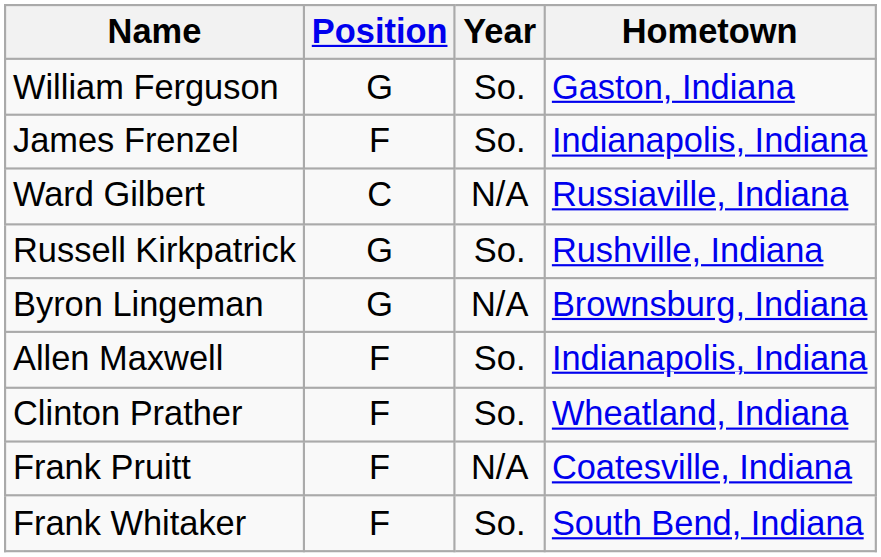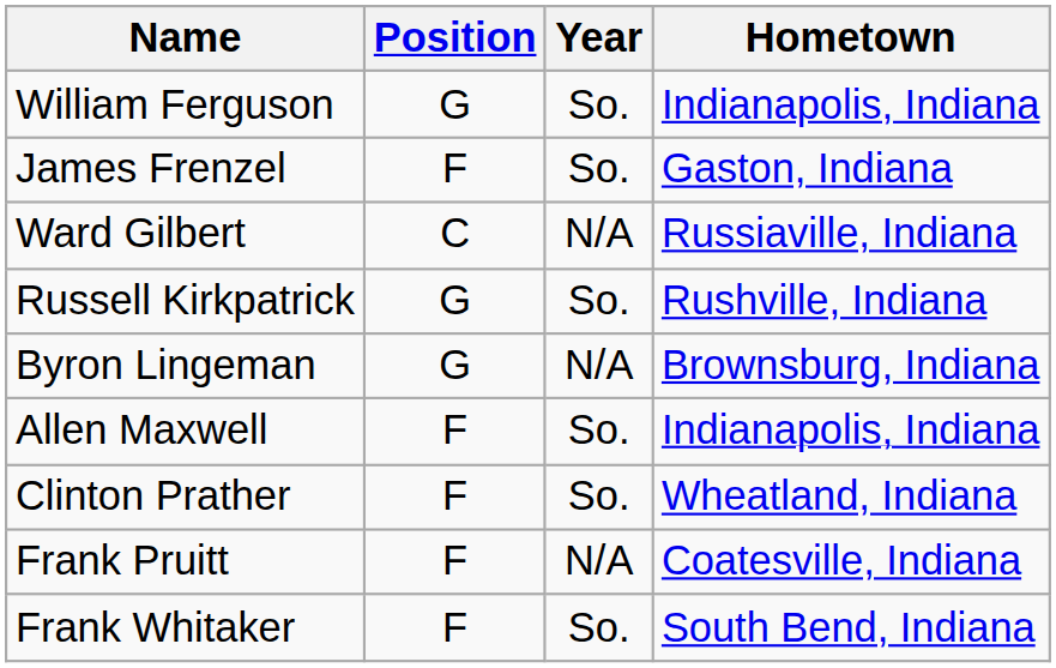 <table class="wikitable" style="text-align:center">
 <tr>
 <th>Name</th>
 <th><a href='#'>Position</a></th>
 <th>Year</th>
 <th>Hometown</th>
 </tr>
 <tr>
 <td style="text-align:left">William Ferguson</td>
 <td>G</td>
 <td>So.</td>
-<td style="text-align:left"><a href='#'>Gaston, Indiana</a></td>
+<td style="text-align:left"><a href='#'>Indianapolis, Indiana</a></td>
 </tr>
 <tr>
 <td style="text-align:left">James Frenzel</td>
 <td>F</td>
 <td>So.</td>
-<td style="text-align:left"><a href='#'>Indianapolis, Indiana</a></td>
+<td style="text-align:left"><a href='#'>Gaston, Indiana</a></td>
 </tr>
 <tr>
 <td style="text-align:left">Ward Gilbert</td>
 <td>C</td>
 <td>N/A</td>
 <td style="text-align:left"><a href='#'>Russiaville, Indiana</a></td>
 </tr>
 <tr>
 <td style="text-align:left">Russell Kirkpatrick</td>
 <td>G</td>
 <td>So.</td>
 <td style="text-align:left"><a href='#'>Rushville, Indiana</a></td>
 </tr>
 <tr>
 <td style="text-align:left">Byron Lingeman</td>
 <td>G</td>
 <td>N/A</td>
 <td style="text-align:left"><a href='#'>Brownsburg, Indiana</a></td>
 </tr>
 <tr>
 <td style="text-align:left">Allen Maxwell</td>
 <td>F</td>
 <td>So.</td>
 <td style="text-align:left"><a href='#'>Indianapolis, Indiana</a></td>
 </tr>
 <tr>
 <td style="text-align:left">Clinton Prather</td>
 <td>F</td>
 <td>So.</td>
 <td style="text-align:left"><a href='#'>Wheatland, Indiana</a></td>
 </tr>
 <tr>
 <td style="text-align:left">Frank Pruitt</td>
 <td>F</td>
 <td>N/A</td>
 <td style="text-align:left"><a href='#'>Coatesville, Indiana</a></td>
 </tr>
 <tr>
 <td style="text-align:left">Frank Whitaker</td>
 <td>F</td>
 <td>So.</td>
 <td style="text-align:left"><a href='#'>South Bend, Indiana</a></td>
 </tr>
 </table>
